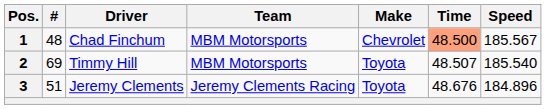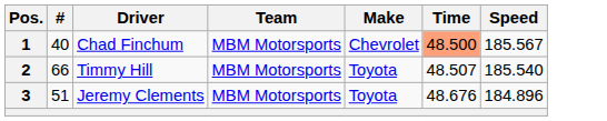 <table class="wikitable" style="font-size:95%">
 <tr>
 <th>Pos.</th>
 <th>#</th>
 <th>Driver</th>
 <th>Team</th>
 <th>Make</th>
 <th>Time</th>
 <th>Speed</th>
 </tr>
 <tr>
 <th>1</th>
-<td>48</td>
+<td>40</td>
 <td><a href='#'>Chad Finchum</a></td>
 <td><a href='#'>MBM Motorsports</a></td>
 <td><a href='#'>Chevrolet</a></td>
 <td style="background: lightsalmon;">48.500</td>
 <td>185.567</td>
 </tr>
 <tr>
 <th>2</th>
-<td>69</td>
+<td>66</td>
 <td><a href='#'>Timmy Hill</a></td>
 <td><a href='#'>MBM Motorsports</a></td>
 <td><a href='#'>Toyota</a></td>
 <td>48.507</td>
 <td>185.540</td>
 </tr>
 <tr>
 <th>3</th>
 <td>51</td>
 <td><a href='#'>Jeremy Clements</a></td>
-<td><a href='#'>Jeremy Clements Racing</a></td>
+<td><a href='#'>MBM Motorsports</a></td>
 <td><a href='#'>Toyota</a></td>
 <td>48.676</td>
 <td>184.896</td>
 </tr>
 <tr>
 <th colspan="7"></th>
 </tr>
 </table>
